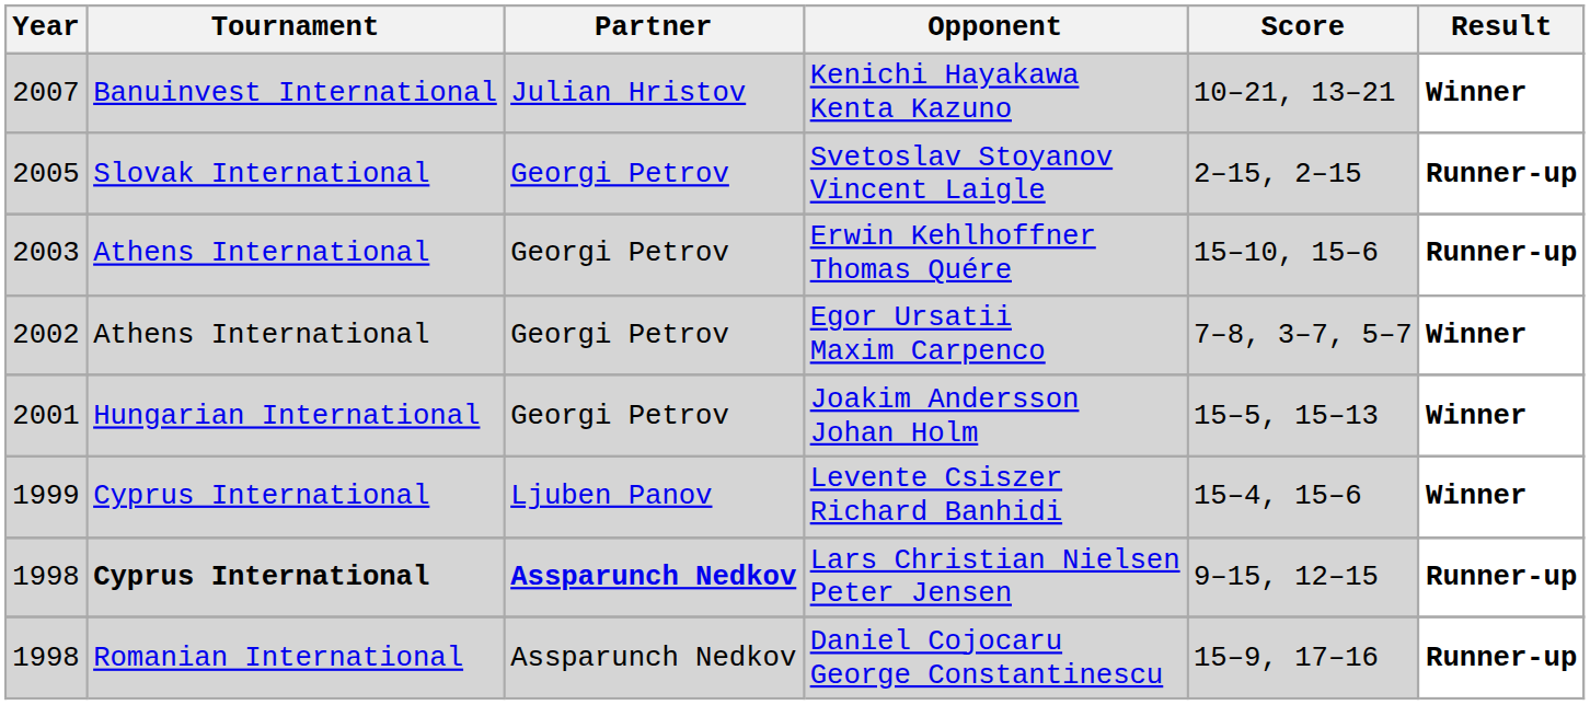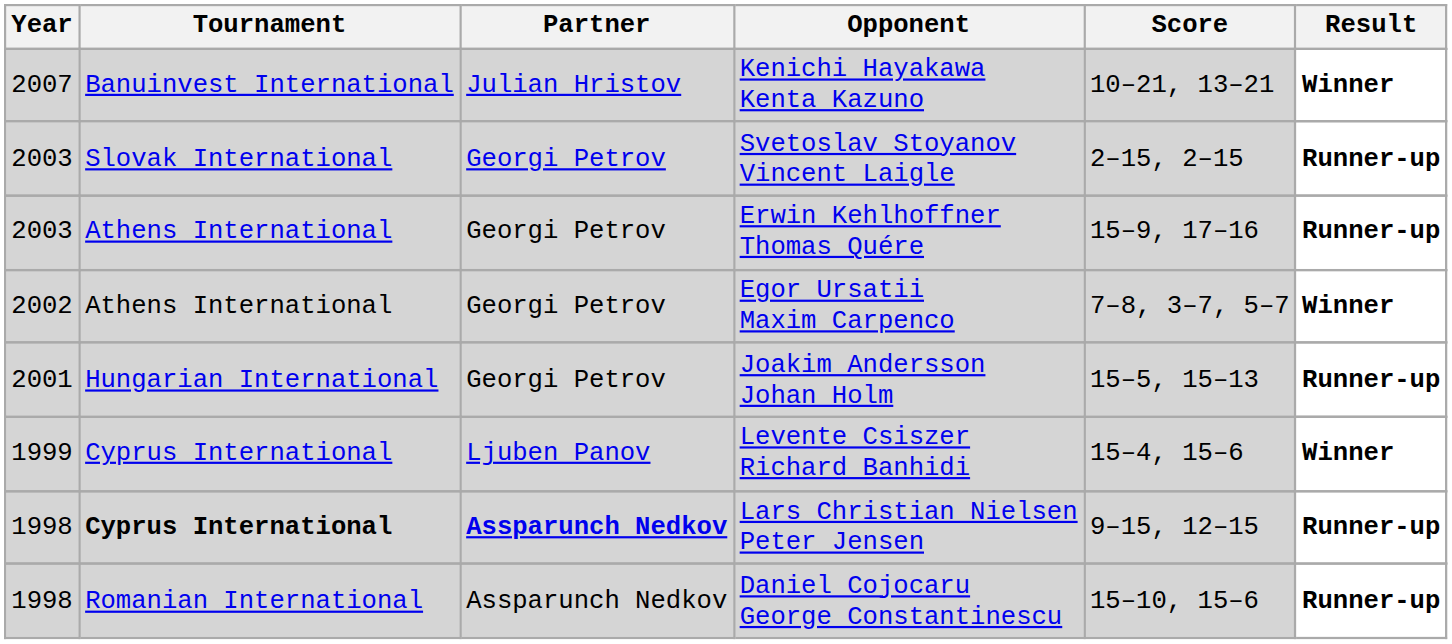 <table class="sortable wikitable" style="font-size: 90%;">
 <tr>
 <th>Year</th>
 <th>Tournament</th>
 <th>Partner</th>
 <th>Opponent</th>
 <th>Score</th>
 <th>Result</th>
 </tr>
 <tr>
 </tr>
 <tr style="background:#D5D5D5">
 <td align="center">2007</td>
 <td align="left"><a href='#'>Banuinvest International</a></td>
 <td align="left"> <a href='#'>Julian Hristov</a></td>
 <td align="left"> <a href='#'>Kenichi Hayakawa</a> <br>  <a href='#'>Kenta Kazuno</a></td>
 <td align="left">10–21, 13–21</td>
 <td style="text-align:left; background:white"> <strong>Winner</strong></td>
 </tr>
 <tr>
 </tr>
 <tr style="background:#D5D5D5">
-<td align="center">2005</td>
+<td align="center">2003</td>
 <td align="left"><a href='#'>Slovak International</a></td>
 <td align="left"> <a href='#'>Georgi Petrov</a></td>
 <td align="left"> <a href='#'>Svetoslav Stoyanov</a> <br>  <a href='#'>Vincent Laigle</a></td>
 <td align="left">2–15, 2–15</td>
 <td style="text-align:left; background:white"> <strong>Runner-up</strong></td>
 </tr>
 <tr>
 </tr>
 <tr style="background:#D5D5D5">
 <td align="center">2003</td>
 <td align="left"><a href='#'>Athens International</a></td>
 <td align="left"> Georgi Petrov</td>
 <td align="left"> <a href='#'>Erwin Kehlhoffner</a> <br>  <a href='#'>Thomas Quére</a></td>
-<td align="left">15–10, 15–6</td>
+<td align="left">15–9, 17–16</td>
 <td style="text-align:left; background:white"> <strong>Runner-up</strong></td>
 </tr>
 <tr>
 </tr>
 <tr style="background:#D5D5D5">
 <td align="center">2002</td>
 <td align="left">Athens International</td>
 <td align="left"> Georgi Petrov</td>
 <td align="left"> <a href='#'>Egor Ursatii</a> <br>  <a href='#'>Maxim Carpenco</a></td>
 <td align="left">7–8, 3–7, 5–7</td>
 <td style="text-align:left; background:white"> <strong>Winner</strong></td>
 </tr>
 <tr>
 </tr>
 <tr style="background:#D5D5D5">
 <td align="center">2001</td>
 <td align="left"><a href='#'>Hungarian International</a></td>
 <td align="left"> Georgi Petrov</td>
 <td align="left"> <a href='#'>Joakim Andersson</a> <br>  <a href='#'>Johan Holm</a></td>
 <td align="left">15–5, 15–13</td>
-<td style="text-align:left; background:white"> <strong>Winner</strong></td>
+<td style="text-align:left; background:white"> <strong>Runner-up</strong></td>
 </tr>
 <tr>
 </tr>
 <tr style="background:#D5D5D5">
 <td align="center">1999</td>
 <td align="left"><a href='#'>Cyprus International</a></td>
 <td align="left"> <a href='#'>Ljuben Panov</a></td>
 <td align="left"> <a href='#'>Levente Csiszer</a> <br>  <a href='#'>Richard Banhidi</a></td>
 <td align="left">15–4, 15–6</td>
 <td style="text-align:left; background:white"> <strong>Winner</strong></td>
 </tr>
 <tr>
 </tr>
 <tr style="background:#D5D5D5">
 <td align="center">1998</td>
 <td align="left"><strong>Cyprus International</strong></td>
 <td align="left"><strong> <a href='#'>Assparunch Nedkov</a></strong></td>
 <td align="left"> <a href='#'>Lars Christian Nielsen</a> <br>  <a href='#'>Peter Jensen</a></td>
 <td align="left">9–15, 12–15</td>
 <td style="text-align:left; background:white"> <strong>Runner-up</strong></td>
 </tr>
 <tr>
 </tr>
 <tr style="background:#D5D5D5">
 <td align="center">1998</td>
 <td align="left"><a href='#'>Romanian International</a></td>
 <td align="left"> Assparunch Nedkov</td>
 <td align="left"> <a href='#'>Daniel Cojocaru</a> <br>  <a href='#'>George Constantinescu</a></td>
-<td align="left">15–9, 17–16</td>
+<td align="left">15–10, 15–6</td>
 <td style="text-align:left; background:white"> <strong>Runner-up</strong></td>
 </tr>
 </table>
